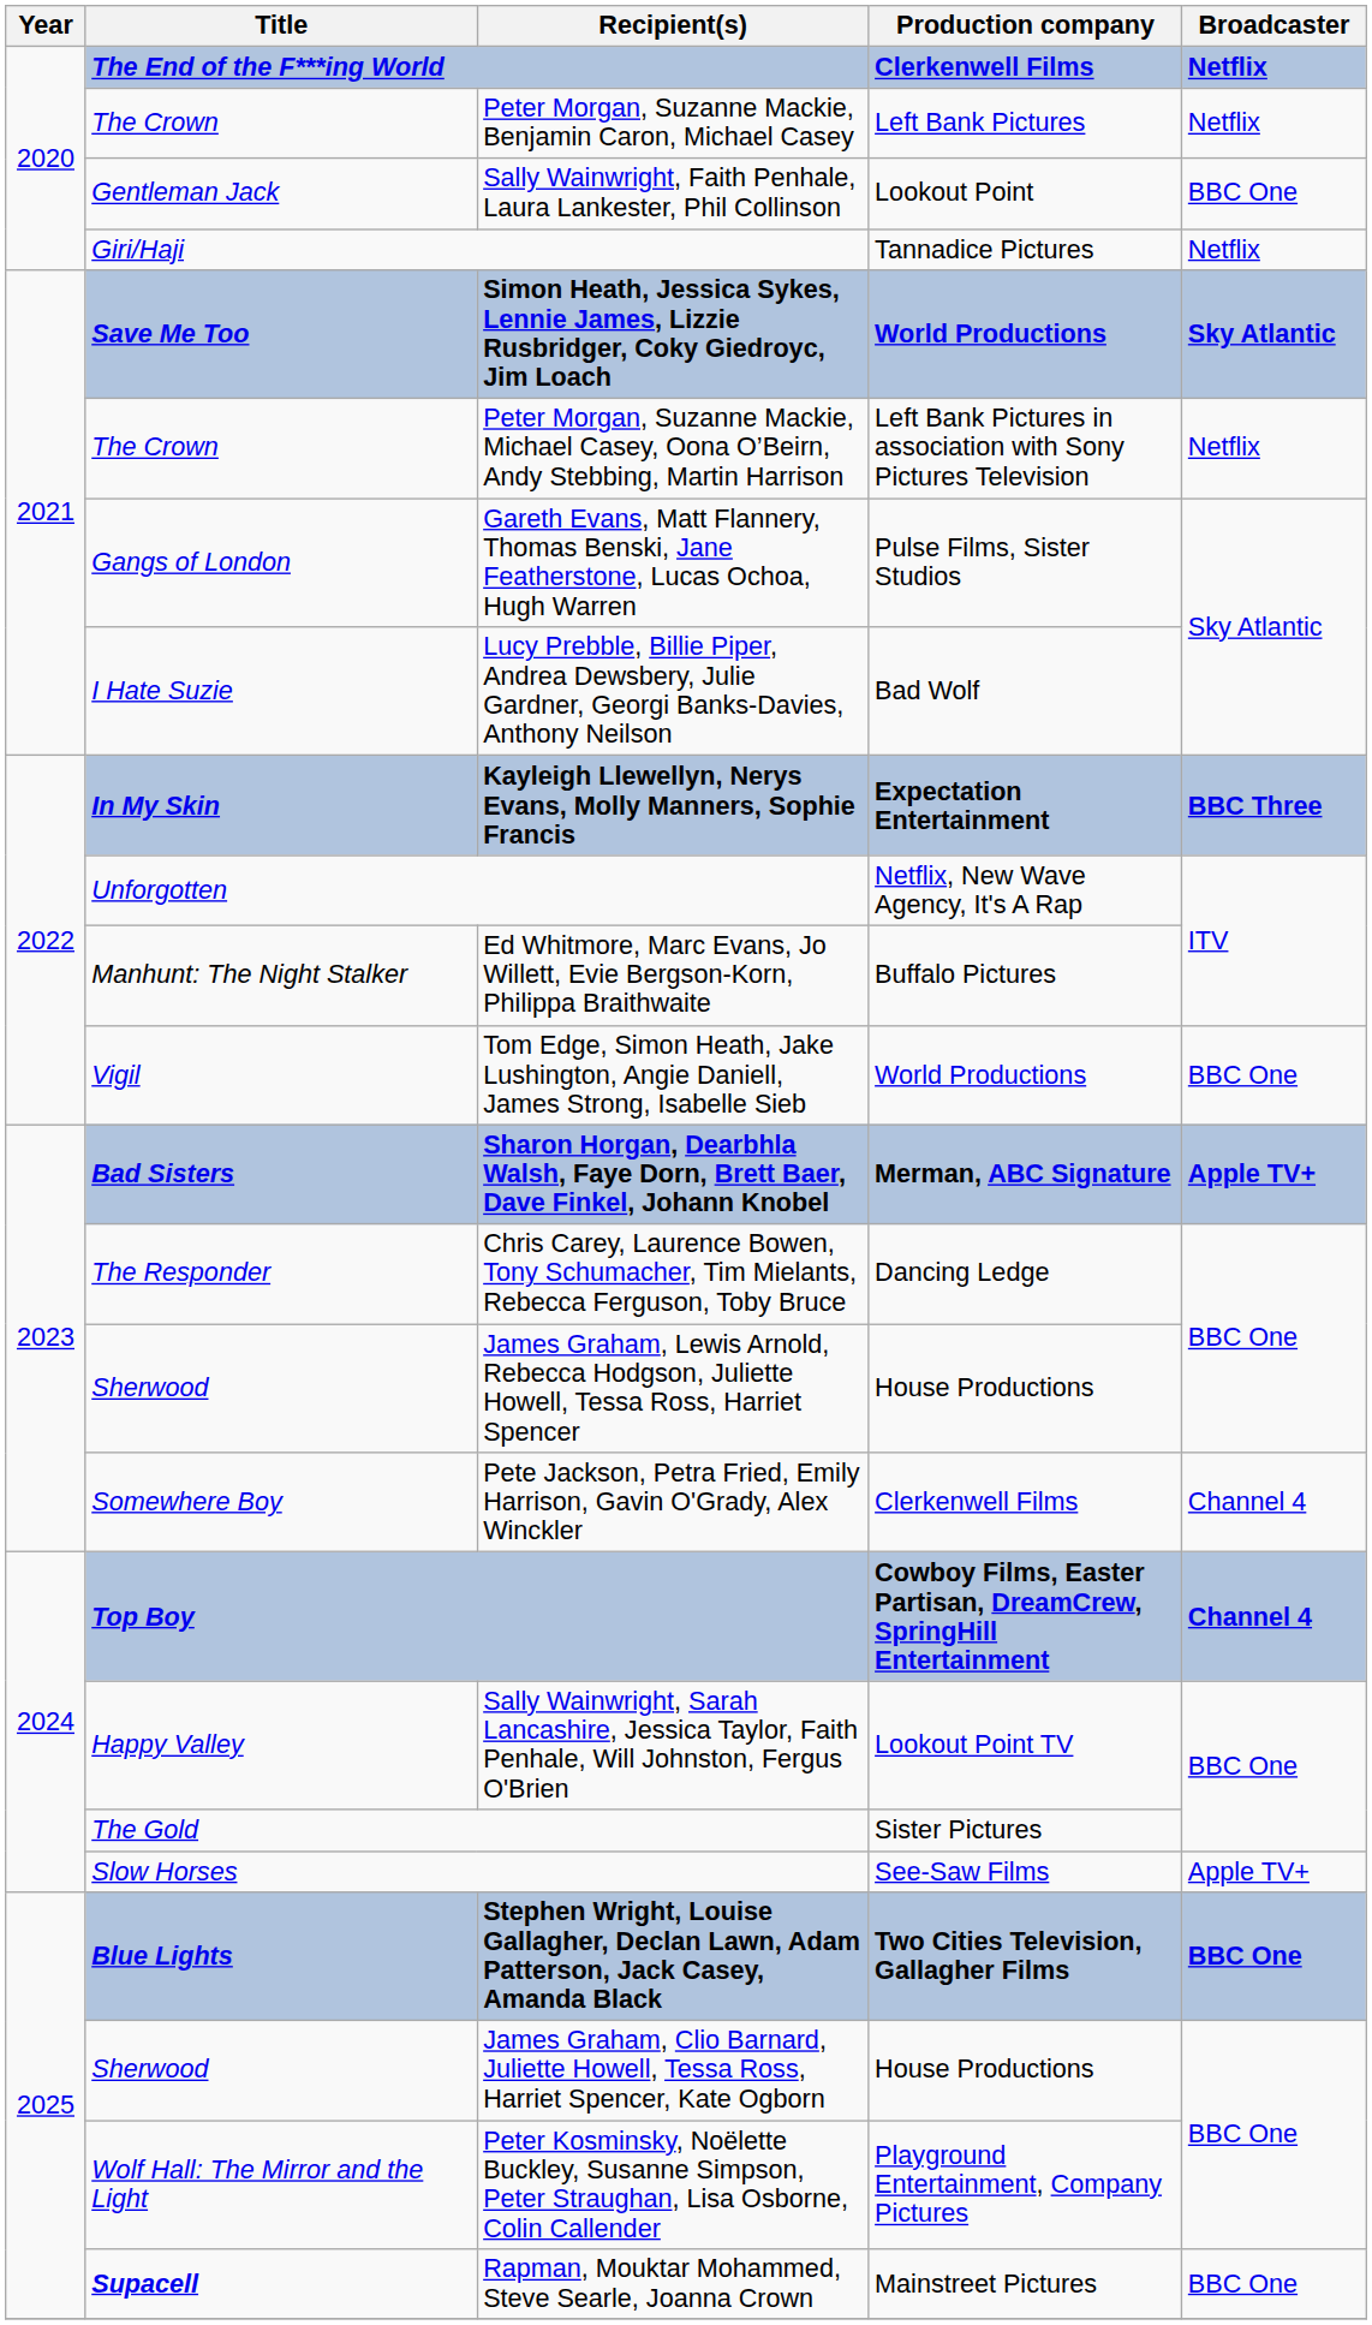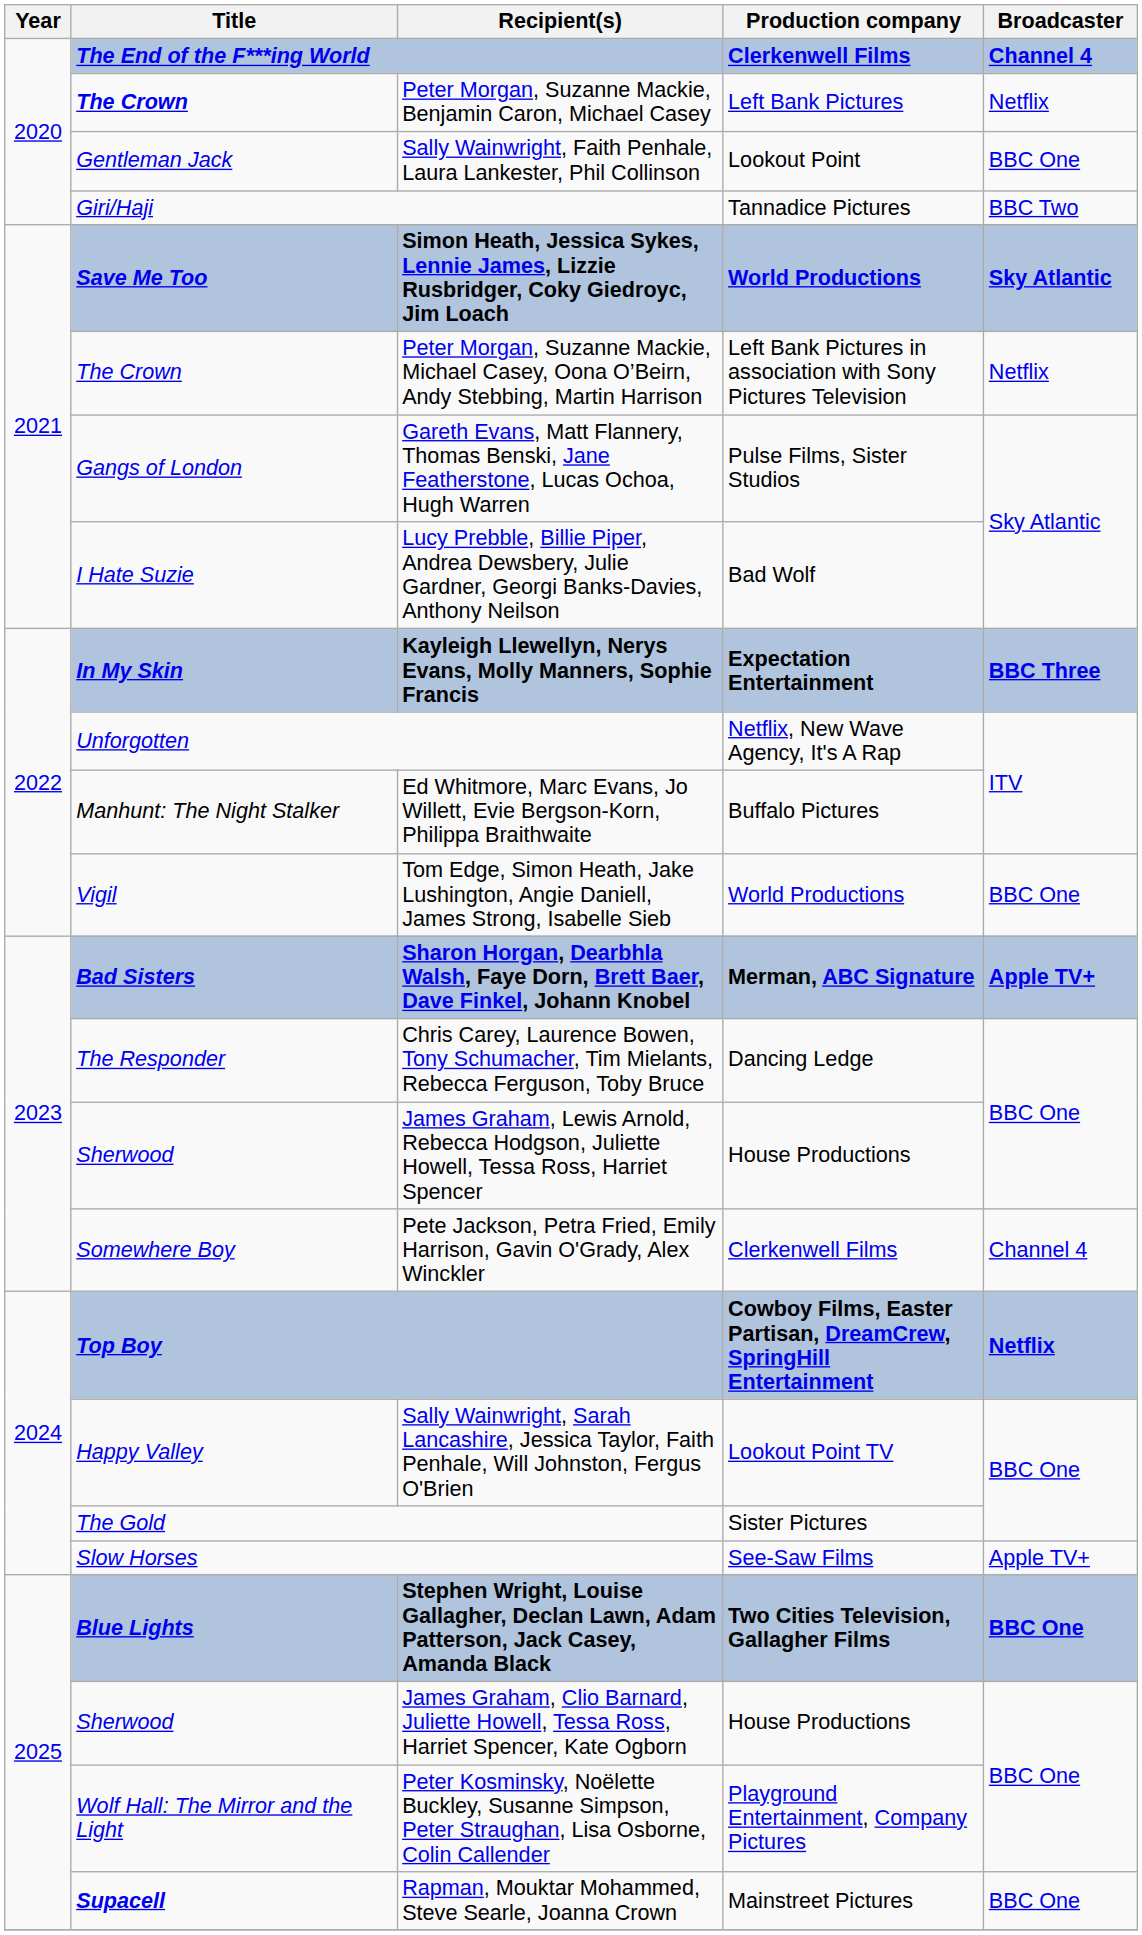 <table class="wikitable" width="95%">
 <tr>
 <th width=5%>Year</th>
 <th width=25%>Title</th>
 <th width=25%><strong>Recipient(s)</strong></th>
 <th width=20%><strong>Production company</strong></th>
 <th width=10%><strong>Broadcaster</strong></th>
 </tr>
 <tr>
 <td rowspan="4" style="text-align:center;"><a href='#'>2020</a></td>
 <td colspan="2" style="background:#B0C4DE;"><strong><em><a href='#'>The End of the F***ing World</a></em></strong></td>
 <td style="background:#B0C4DE;"><strong><a href='#'>Clerkenwell Films</a></strong></td>
-<td style="background:#B0C4DE;"><strong><a href='#'>Netflix</a></strong></td>
+<td style="background:#B0C4DE;"><strong><a href='#'>Channel 4</a></strong></td>
 </tr>
 <tr>
-<td><em><a href='#'>The Crown</a></em></td>
+<td><strong><em><a href='#'>The Crown</a></em></strong></td>
 <td><a href='#'>Peter Morgan</a>, Suzanne Mackie, Benjamin Caron, Michael Casey</td>
 <td><a href='#'>Left Bank Pictures</a></td>
 <td><a href='#'>Netflix</a></td>
 </tr>
 <tr>
 <td><em><a href='#'>Gentleman Jack</a></em></td>
 <td><a href='#'>Sally Wainwright</a>, Faith Penhale, Laura Lankester, Phil Collinson</td>
 <td>Lookout Point</td>
 <td><a href='#'>BBC One</a></td>
 </tr>
 <tr>
 <td colspan="2"><em><a href='#'>Giri/Haji</a></em></td>
 <td>Tannadice Pictures</td>
-<td><a href='#'>Netflix</a></td>
+<td><a href='#'>BBC Two</a></td>
 </tr>
 <tr>
 <td rowspan="4" style="text-align:center;"><a href='#'>2021</a><br></td>
 <td style="background:#B0C4DE;"><strong><em><a href='#'>Save Me Too</a></em></strong></td>
 <td style="background:#B0C4DE;"><strong>Simon Heath, Jessica Sykes, <a href='#'>Lennie James</a>, Lizzie Rusbridger, Coky Giedroyc, Jim Loach</strong></td>
 <td style="background:#B0C4DE;"><strong><a href='#'>World Productions</a></strong></td>
 <td style="background:#B0C4DE;"><strong><a href='#'>Sky Atlantic</a></strong></td>
 </tr>
 <tr>
 <td><em><a href='#'>The Crown</a></em></td>
 <td><a href='#'>Peter Morgan</a>, Suzanne Mackie, Michael Casey, Oona O’Beirn, Andy Stebbing, Martin Harrison</td>
 <td>Left Bank Pictures in association with Sony Pictures Television</td>
 <td><a href='#'>Netflix</a></td>
 </tr>
 <tr>
 <td><em><a href='#'>Gangs of London</a></em></td>
 <td><a href='#'>Gareth Evans</a>, Matt Flannery, Thomas Benski, <a href='#'>Jane Featherstone</a>, Lucas Ochoa, Hugh Warren</td>
 <td>Pulse Films, Sister Studios</td>
 <td rowspan="2"><a href='#'>Sky Atlantic</a></td>
 </tr>
 <tr>
 <td><em><a href='#'>I Hate Suzie</a></em></td>
 <td><a href='#'>Lucy Prebble</a>, <a href='#'>Billie Piper</a>, Andrea Dewsbery, Julie Gardner, Georgi Banks-Davies, Anthony Neilson</td>
 <td>Bad Wolf</td>
 </tr>
 <tr>
 <td rowspan="4" style="text-align:center;"><a href='#'>2022</a><br></td>
 <td style="background:#B0C4DE;"><strong><em><a href='#'>In My Skin</a></em></strong></td>
 <td style="background:#B0C4DE;"><strong>Kayleigh Llewellyn, Nerys Evans, Molly Manners, Sophie Francis</strong></td>
 <td style="background:#B0C4DE;"><strong>Expectation Entertainment</strong></td>
 <td style="background:#B0C4DE;"><strong><a href='#'>BBC Three</a></strong></td>
 </tr>
 <tr>
 <td colspan="2"><em><a href='#'>Unforgotten</a></em></td>
 <td><a href='#'>Netflix</a>, New Wave Agency, It's A Rap</td>
 <td rowspan="2"><a href='#'>ITV</a></td>
 </tr>
 <tr>
 <td><em>Manhunt: The Night Stalker</em></td>
 <td>Ed Whitmore, Marc Evans, Jo Willett, Evie Bergson-Korn, Philippa Braithwaite</td>
 <td>Buffalo Pictures</td>
 </tr>
 <tr>
 <td><em><a href='#'>Vigil</a></em></td>
 <td>Tom Edge, Simon Heath, Jake Lushington, Angie Daniell, James Strong, Isabelle Sieb</td>
 <td><a href='#'>World Productions</a></td>
 <td><a href='#'>BBC One</a></td>
 </tr>
 <tr>
 <td rowspan="4" style="text-align:center;"><a href='#'>2023</a><br></td>
 <td style="background:#B0C4DE;"><strong><em><a href='#'>Bad Sisters</a></em></strong></td>
 <td style="background:#B0C4DE;"><strong><a href='#'>Sharon Horgan</a>, <a href='#'>Dearbhla Walsh</a>, Faye Dorn, <a href='#'>Brett Baer</a>, <a href='#'>Dave Finkel</a>, Johann Knobel</strong></td>
 <td style="background:#B0C4DE;"><strong>Merman, <a href='#'>ABC Signature</a></strong></td>
 <td style="background:#B0C4DE;"><strong><a href='#'>Apple TV+</a></strong></td>
 </tr>
 <tr>
 <td><em><a href='#'>The Responder</a></em></td>
 <td>Chris Carey, Laurence Bowen, <a href='#'>Tony Schumacher</a>, Tim Mielants, Rebecca Ferguson, Toby Bruce</td>
 <td>Dancing Ledge</td>
 <td rowspan="2"><a href='#'>BBC One</a></td>
 </tr>
 <tr>
 <td><em><a href='#'>Sherwood</a></em></td>
 <td><a href='#'>James Graham</a>, Lewis Arnold, Rebecca Hodgson, Juliette Howell, Tessa Ross, Harriet Spencer</td>
 <td>House Productions</td>
 </tr>
 <tr>
 <td><em><a href='#'>Somewhere Boy</a></em></td>
 <td>Pete Jackson, Petra Fried, Emily Harrison, Gavin O'Grady, Alex Winckler</td>
 <td><a href='#'>Clerkenwell Films</a></td>
 <td><a href='#'>Channel 4</a></td>
 </tr>
 <tr>
 <td rowspan="4" style="text-align:center;"><a href='#'>2024</a><br></td>
 <td style="background:#B0C4DE;" colspan="2"><strong><em><a href='#'>Top Boy</a></em></strong></td>
 <td style="background:#B0C4DE;"><strong>Cowboy Films, Easter Partisan, <a href='#'>DreamCrew</a>, <a href='#'>SpringHill Entertainment</a></strong></td>
-<td style="background:#B0C4DE;"><strong><a href='#'>Channel 4</a></strong></td>
+<td style="background:#B0C4DE;"><strong><a href='#'>Netflix</a></strong></td>
 </tr>
 <tr>
 <td><em><a href='#'>Happy Valley</a></em></td>
 <td><a href='#'>Sally Wainwright</a>, <a href='#'>Sarah Lancashire</a>, Jessica Taylor, Faith Penhale, Will Johnston, Fergus O'Brien</td>
 <td><a href='#'>Lookout Point TV</a></td>
 <td rowspan="2"><a href='#'>BBC One</a></td>
 </tr>
 <tr>
 <td colspan="2"><em><a href='#'>The Gold</a></em></td>
 <td>Sister Pictures</td>
 </tr>
 <tr>
 <td colspan="2"><em><a href='#'>Slow Horses</a></em></td>
 <td><a href='#'>See-Saw Films</a></td>
 <td><a href='#'>Apple TV+</a></td>
 </tr>
 <tr>
 <td rowspan="4" style="text-align:center;"><a href='#'>2025</a><br></td>
 <td style="background:#B0C4DE;"><strong><em><a href='#'>Blue Lights</a></em></strong></td>
 <td style="background:#B0C4DE;"><strong>Stephen Wright, Louise Gallagher, Declan Lawn, Adam Patterson, Jack Casey, Amanda Black</strong></td>
 <td style="background:#B0C4DE;"><strong>Two Cities Television, Gallagher Films</strong></td>
 <td style="background:#B0C4DE;"><strong><a href='#'>BBC One</a></strong></td>
 </tr>
 <tr>
 <td><em><a href='#'>Sherwood</a></em></td>
 <td><a href='#'>James Graham</a>, <a href='#'>Clio Barnard</a>, <a href='#'>Juliette Howell</a>, <a href='#'>Tessa Ross</a>, Harriet Spencer, Kate Ogborn</td>
 <td>House Productions</td>
 <td rowspan="2"><a href='#'>BBC One</a></td>
 </tr>
 <tr>
 <td><em><a href='#'>Wolf Hall: The Mirror and the Light</a></em></td>
 <td><a href='#'>Peter Kosminsky</a>, Noëlette Buckley, Susanne Simpson, <a href='#'>Peter Straughan</a>, Lisa Osborne, <a href='#'>Colin Callender</a></td>
 <td><a href='#'>Playground Entertainment</a>, <a href='#'>Company Pictures</a></td>
 </tr>
 <tr>
 <td><strong><em><a href='#'>Supacell</a></em></strong></td>
 <td><a href='#'>Rapman</a>, Mouktar Mohammed, Steve Searle, Joanna Crown</td>
 <td>Mainstreet Pictures</td>
 <td><a href='#'>BBC One</a></td>
 </tr>
 <tr>
 </tr>
 </table>
